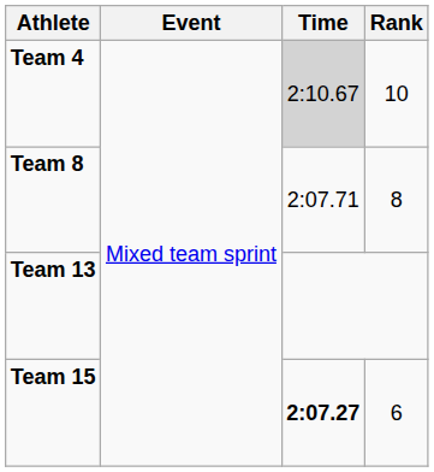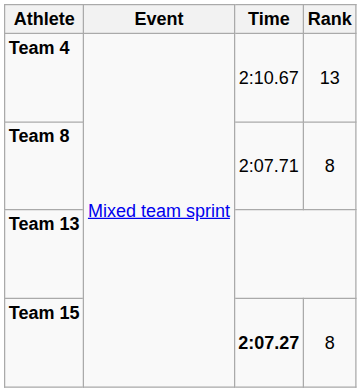 <table class="wikitable" style="font-size:90%">
 <tr>
 <th>Athlete</th>
 <th>Event</th>
 <th>Time</th>
 <th>Rank</th>
 </tr>
 <tr align=center>
 <td align=left><strong>Team 4</strong><br><small><br><br><br></small></td>
 <td align=left rowspan=4><a href='#'>Mixed team sprint</a></td>
-<td style="background: lightgrey;">2:10.67</td>
-<td>10</td>
+<td>2:10.67</td>
+<td>13</td>
 </tr>
 <tr align=center>
 <td align=left><strong>Team 8</strong><br><small><br><br><br></small></td>
 <td>2:07.71</td>
 <td>8</td>
 </tr>
 <tr align=center>
 <td align=left><strong>Team 13</strong><br><small><br><br><br></small></td>
 <td colspan=2></td>
 </tr>
 <tr align=center>
 <td align=left><strong>Team 15</strong><br><br><br><br></td>
 <td><strong>2:07.27</strong></td>
-<td>6</td>
+<td>8</td>
 </tr>
 </table>
